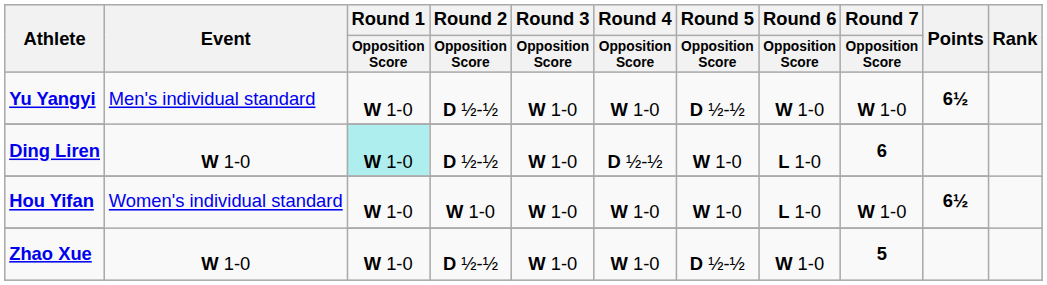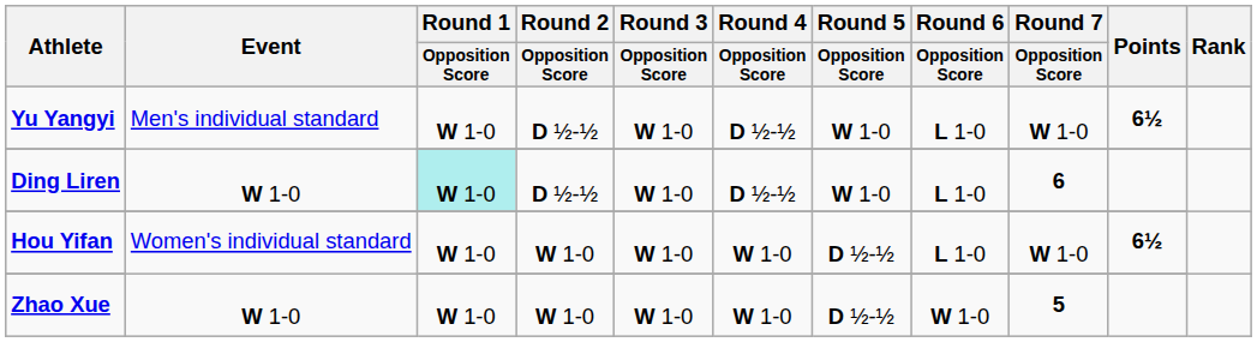 <table class="wikitable" style="font-size:75%">
 <tr>
 <th rowspan="2">Athlete</th>
 <th rowspan="2">Event</th>
 <th>Round 1</th>
 <th>Round 2</th>
 <th>Round 3</th>
 <th>Round 4</th>
 <th>Round 5</th>
 <th>Round 6</th>
 <th>Round 7</th>
 <th rowspan="2">Points</th>
 <th rowspan="2">Rank</th>
 </tr>
 <tr style="font-size:75%", align="center">
 <th>Opposition<br>Score</th>
 <th>Opposition<br>Score</th>
 <th>Opposition<br>Score</th>
 <th>Opposition<br>Score</th>
 <th>Opposition<br>Score</th>
 <th>Opposition<br>Score</th>
 <th>Opposition<br>Score</th>
 </tr>
 <tr align="center">
 <td align="left"><strong><a href='#'>Yu Yangyi</a></strong></td>
 <td rowspan="2" align="left"><a href='#'>Men's individual standard</a></td>
 <td><br><strong>W</strong> 1-0</td>
 <td><br><strong>D</strong> ½-½</td>
 <td><br><strong>W</strong> 1-0</td>
-<td><br><strong>W</strong> 1-0</td>
 <td><br><strong>D</strong> ½-½</td>
 <td><br><strong>W</strong> 1-0</td>
+<td><br><strong>L</strong> 1-0</td>
 <td><br><strong>W</strong> 1-0</td>
 <td><strong>6½</strong></td>
 <td></td>
 </tr>
 <tr>
 </tr>
 <tr align="center">
 <td align="left"><strong><a href='#'>Ding Liren</a></strong></td>
 <td><br><strong>W</strong> 1-0</td>
 <td style="background: paleturquoise;"><br><strong>W</strong> 1-0</td>
 <td><br><strong>D</strong> ½-½</td>
 <td><br><strong>W</strong> 1-0</td>
 <td><br><strong>D</strong> ½-½</td>
 <td><br><strong>W</strong> 1-0</td>
 <td><br><strong>L</strong> 1-0</td>
 <td><strong>6</strong></td>
 <td></td>
 </tr>
 <tr>
 </tr>
 <tr align="center">
 <td align="left"><strong><a href='#'>Hou Yifan</a></strong></td>
 <td rowspan="2" align="left"><a href='#'>Women's individual standard</a></td>
 <td><br><strong>W</strong> 1-0</td>
 <td><br><strong>W</strong> 1-0</td>
 <td><br><strong>W</strong> 1-0</td>
 <td><br><strong>W</strong> 1-0</td>
-<td><br><strong>W</strong> 1-0</td>
+<td><br><strong>D</strong> ½-½</td>
 <td><br><strong>L</strong> 1-0</td>
 <td><br><strong>W</strong> 1-0</td>
 <td><strong>6½</strong></td>
 <td></td>
 </tr>
 <tr>
 </tr>
 <tr align="center">
 <td align="left"><strong><a href='#'>Zhao Xue</a></strong></td>
 <td><br><strong>W</strong> 1-0</td>
 <td><br><strong>W</strong> 1-0</td>
-<td><br><strong>D</strong> ½-½</td>
+<td><br><strong>W</strong> 1-0</td>
 <td><br><strong>W</strong> 1-0</td>
 <td><br><strong>W</strong> 1-0</td>
 <td><br><strong>D</strong> ½-½</td>
 <td><br><strong>W</strong> 1-0</td>
 <td><strong>5</strong></td>
 <td></td>
 </tr>
 </table>
